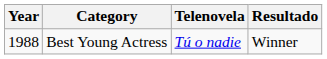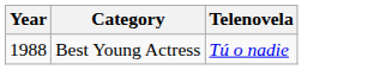 <table class="wikitable">
 <tr>
 <th>Year</th>
 <th>Category</th>
 <th>Telenovela</th>
-<th>Resultado</th>
 </tr>
 <tr>
 <td>1988</td>
 <td>Best Young Actress</td>
 <td><em><a href='#'>Tú o nadie</a></em></td>
-<td>Winner</td>
 </tr>
 </table>
